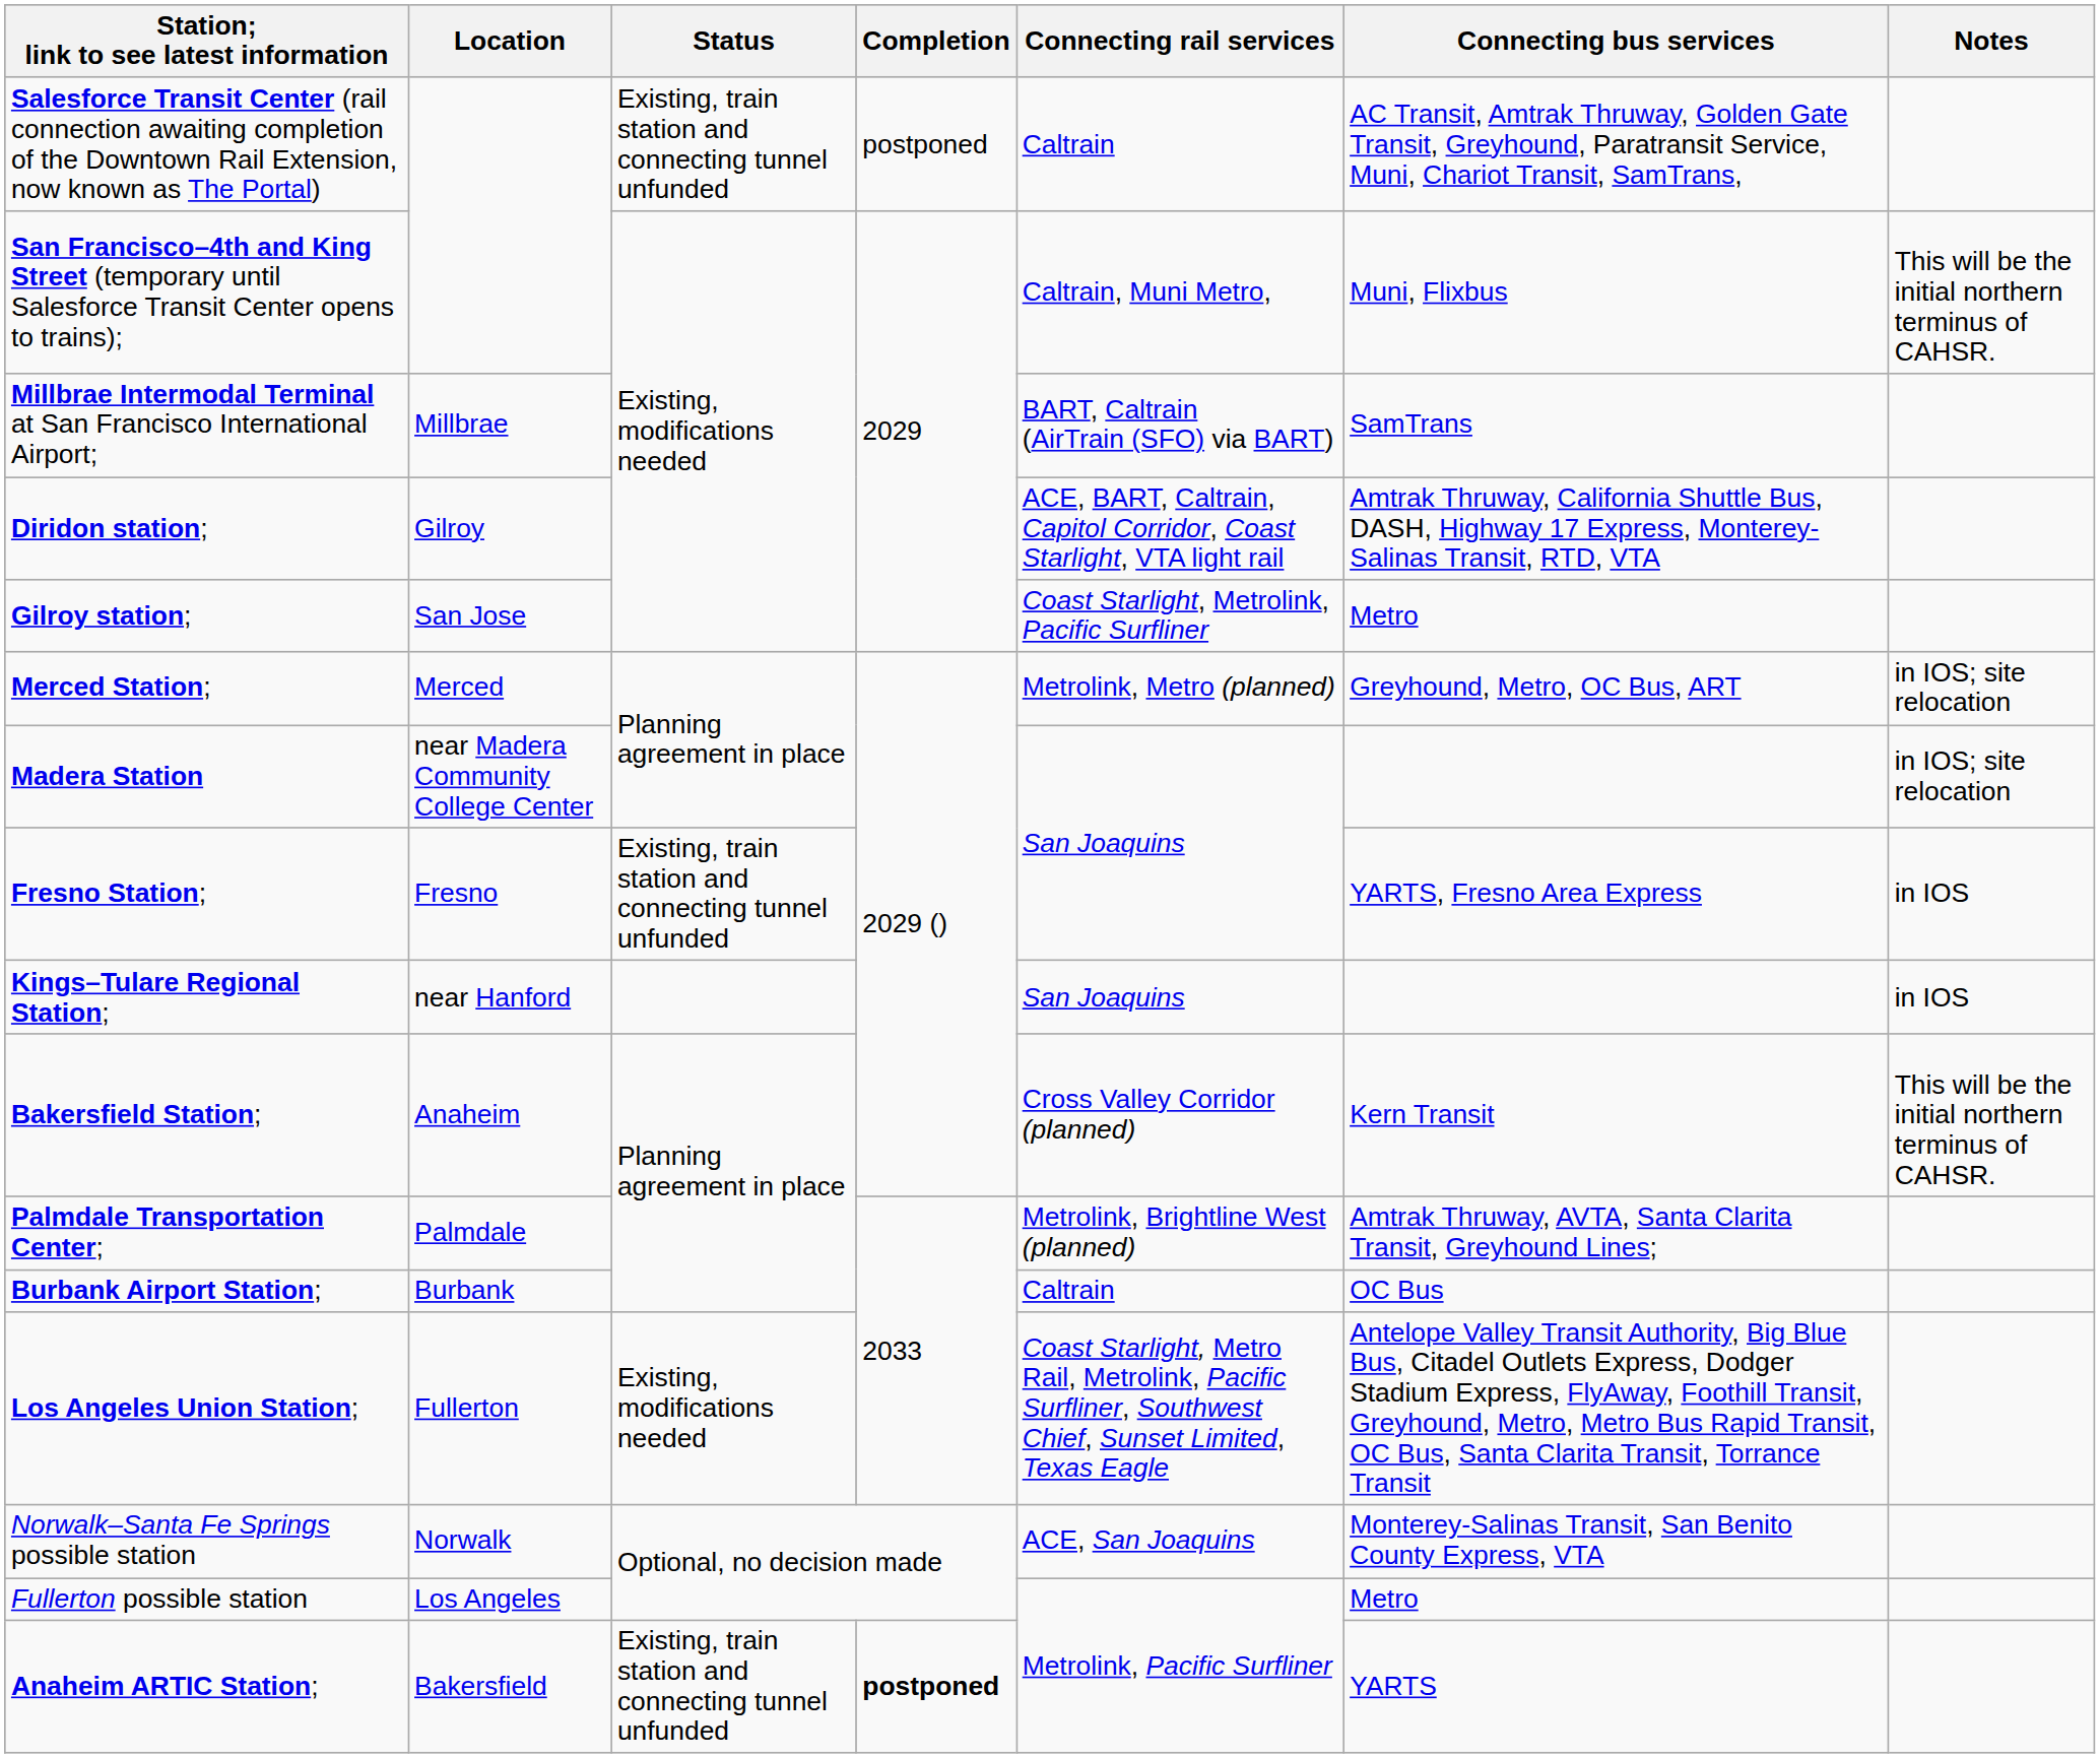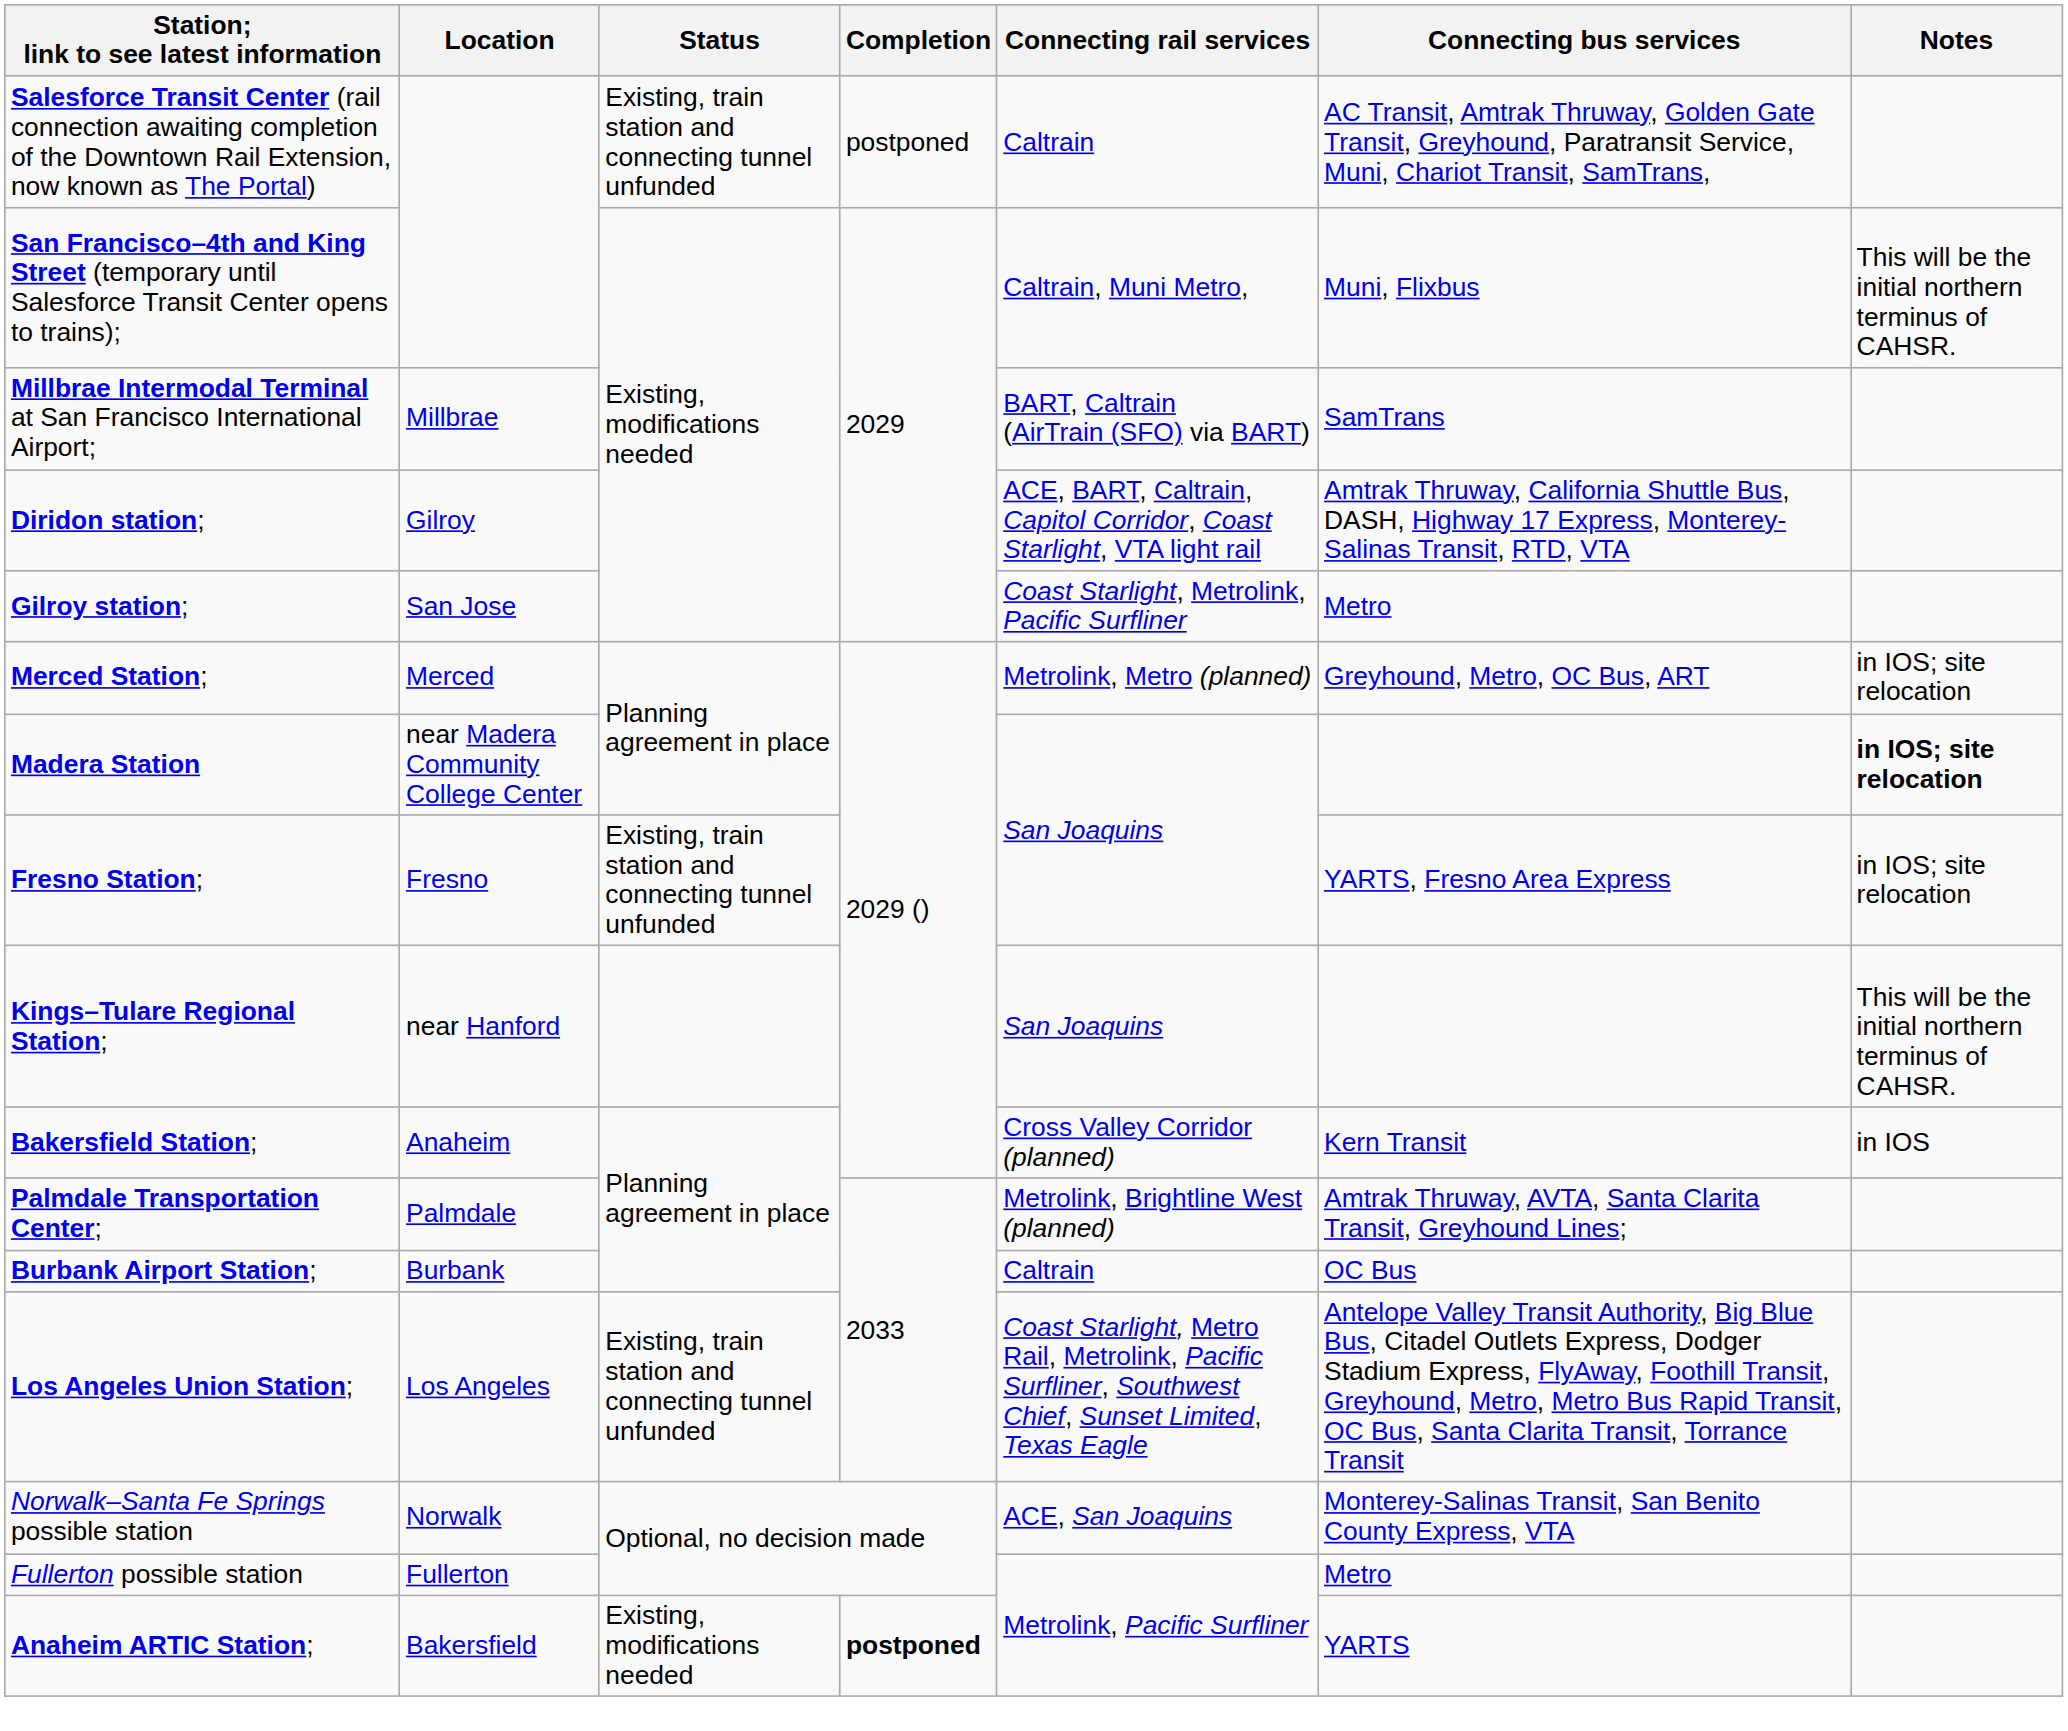 <table class="wikitable sortable">
 <tr>
 <th>Station;<br>link to see latest information</th>
 <th>Location</th>
 <th>Status</th>
 <th>Completion</th>
 <th>Connecting rail services</th>
 <th>Connecting bus services</th>
 <th>Notes</th>
 </tr>
 <tr>
 <td><strong><a href='#'>Salesforce Transit Center</a></strong> (rail connection awaiting completion of the Downtown Rail Extension, now known as <a href='#'>The Portal</a>)</td>
 <td rowspan=2></td>
 <td>Existing, train station and connecting tunnel unfunded</td>
 <td>postponed</td>
 <td><a href='#'>Caltrain</a></td>
 <td><a href='#'>AC Transit</a>, <a href='#'>Amtrak Thruway</a>, <a href='#'>Golden Gate Transit</a>, <a href='#'>Greyhound</a>, Paratransit Service, <a href='#'>Muni</a>, <a href='#'>Chariot Transit</a>, <a href='#'>SamTrans</a>, </td>
 <td></td>
 </tr>
 <tr>
 <td><a href='#'><strong>San Francisco–4th and King Street</strong></a> (temporary until Salesforce Transit Center opens to trains);<br></td>
 <td rowspan="4">Existing, modifications needed</td>
 <td rowspan=4>2029</td>
 <td><a href='#'>Caltrain</a>, <a href='#'>Muni Metro</a>, </td>
 <td><a href='#'>Muni</a>, <a href='#'>Flixbus</a></td>
 <td><br>This will be the initial northern terminus of CAHSR.</td>
 </tr>
 <tr>
 <td><strong><a href='#'>Millbrae Intermodal Terminal</a></strong> at San Francisco International Airport;<br></td>
 <td><a href='#'>Millbrae</a></td>
 <td><a href='#'>BART</a>, <a href='#'>Caltrain</a><br>(<a href='#'>AirTrain (SFO)</a> via <a href='#'>BART</a>)</td>
 <td><a href='#'>SamTrans</a></td>
 <td></td>
 </tr>
 <tr>
 <td><strong><a href='#'>Diridon station</a></strong>;<br></td>
 <td><a href='#'>Gilroy</a></td>
 <td><a href='#'>ACE</a>, <a href='#'>BART</a>, <a href='#'>Caltrain</a>, <em><a href='#'>Capitol Corridor</a></em>, <em><a href='#'>Coast Starlight</a></em>, <a href='#'>VTA light rail</a></td>
 <td><a href='#'>Amtrak Thruway</a>, <a href='#'>California Shuttle Bus</a>, DASH, <a href='#'>Highway 17 Express</a>, <a href='#'>Monterey-Salinas Transit</a>, <a href='#'>RTD</a>, <a href='#'>VTA</a></td>
 <td></td>
 </tr>
 <tr>
 <td><strong><a href='#'>Gilroy station</a></strong>;<br></td>
 <td><a href='#'>San Jose</a></td>
 <td><em><a href='#'>Coast Starlight</a></em>, <a href='#'>Metrolink</a>, <em><a href='#'>Pacific Surfliner</a></em></td>
 <td><a href='#'>Metro</a></td>
 <td></td>
 </tr>
 <tr>
 <td><a href='#'><strong>Merced Station</strong></a>;<br></td>
 <td><a href='#'>Merced</a></td>
 <td rowspan="2">Planning agreement in place</td>
 <td rowspan=5>2029 ()</td>
 <td><a href='#'>Metrolink</a>, <a href='#'>Metro</a> <em>(planned)</em></td>
 <td><a href='#'>Greyhound</a>, <a href='#'>Metro</a>, <a href='#'>OC Bus</a>, <a href='#'>ART</a></td>
 <td>in IOS; site relocation</td>
 </tr>
 <tr>
 <td><a href='#'><strong>Madera Station</strong></a></td>
 <td>near <a href='#'>Madera Community College Center</a></td>
 <td rowspan="2"><em><a href='#'>San Joaquins</a></em></td>
 <td></td>
-<td>in IOS; site relocation</td>
+<td><strong>in IOS; site relocation</strong></td>
 </tr>
 <tr>
 <td><a href='#'><strong>Fresno Station</strong></a>;<br></td>
 <td><a href='#'>Fresno</a></td>
 <td>Existing, train station and connecting tunnel unfunded</td>
 <td><a href='#'>YARTS</a>, <a href='#'>Fresno Area Express</a></td>
-<td>in IOS</td>
+<td>in IOS; site relocation</td>
 </tr>
 <tr>
 <td><strong><a href='#'>Kings–Tulare Regional Station</a></strong>;<br></td>
 <td>near <a href='#'>Hanford</a></td>
 <td></td>
 <td><em><a href='#'>San Joaquins</a></em></td>
 <td></td>
-<td>in IOS</td>
+<td><br>This will be the initial northern terminus of CAHSR.</td>
 </tr>
 <tr>
 <td><a href='#'><strong>Bakersfield Station</strong></a>;<br></td>
 <td><a href='#'>Anaheim</a></td>
 <td rowspan="3">Planning agreement in place</td>
 <td><a href='#'>Cross Valley Corridor</a> <em>(planned)</em></td>
 <td><a href='#'>Kern Transit</a></td>
-<td><br>This will be the initial northern terminus of CAHSR.</td>
+<td>in IOS</td>
 </tr>
 <tr>
 <td><strong><a href='#'>Palmdale Transportation Center</a></strong>;<br></td>
 <td><a href='#'>Palmdale</a></td>
 <td rowspan=3>2033</td>
 <td><a href='#'>Metrolink</a>, <a href='#'>Brightline West</a> <em>(planned)</em></td>
 <td><a href='#'>Amtrak Thruway</a>, <a href='#'>AVTA</a>, <a href='#'>Santa Clarita Transit</a>, <a href='#'>Greyhound Lines</a>; </td>
 <td></td>
 </tr>
 <tr>
 <td><a href='#'><strong>Burbank Airport Station</strong></a>;<br></td>
 <td><a href='#'>Burbank</a></td>
 <td><a href='#'>Caltrain</a></td>
 <td><a href='#'>OC Bus</a></td>
 <td></td>
 </tr>
 <tr>
 <td><a href='#'><strong>Los Angeles Union Station</strong></a>;<br></td>
-<td><a href='#'>Fullerton</a></td>
-<td>Existing, modifications needed</td>
+<td><a href='#'>Los Angeles</a></td>
+<td>Existing, train station and connecting tunnel unfunded</td>
 <td><em><a href='#'>Coast Starlight</a>,</em> <a href='#'>Metro Rail</a>, <a href='#'>Metrolink</a>, <em><a href='#'>Pacific Surfliner</a></em>, <em><a href='#'>Southwest Chief</a></em>, <em><a href='#'>Sunset Limited</a></em>, <em><a href='#'>Texas Eagle</a></em></td>
 <td><a href='#'>Antelope Valley Transit Authority</a>, <a href='#'>Big Blue Bus</a>, Citadel Outlets Express, Dodger Stadium Express, <a href='#'>FlyAway</a>, <a href='#'>Foothill Transit</a>, <a href='#'>Greyhound</a>, <a href='#'>Metro</a>, <a href='#'>Metro Bus Rapid Transit</a>, <a href='#'>OC Bus</a>, <a href='#'>Santa Clarita Transit</a>, <a href='#'>Torrance Transit</a></td>
 <td></td>
 </tr>
 <tr>
 <td><em><a href='#'>Norwalk–Santa Fe Springs</a></em> possible station</td>
 <td><a href='#'>Norwalk</a></td>
 <td colspan=2 rowspan=2>Optional, no decision made</td>
 <td><a href='#'>ACE</a>, <em><a href='#'>San Joaquins</a></em></td>
 <td><a href='#'>Monterey-Salinas Transit</a>, <a href='#'>San Benito County Express</a>, <a href='#'>VTA</a></td>
 <td></td>
 </tr>
 <tr>
 <td><em><a href='#'>Fullerton</a></em> possible station</td>
-<td><a href='#'>Los Angeles</a></td>
+<td><a href='#'>Fullerton</a></td>
 <td rowspan="2"><a href='#'>Metrolink</a>, <em><a href='#'>Pacific Surfliner</a></em></td>
 <td><a href='#'>Metro</a></td>
 <td></td>
 </tr>
 <tr>
 <td><a href='#'><strong>Anaheim ARTIC Station</strong></a>;<br></td>
 <td><a href='#'>Bakersfield</a></td>
-<td>Existing, train station and connecting tunnel unfunded</td>
+<td>Existing, modifications needed</td>
 <td><strong>postponed</strong></td>
 <td><a href='#'>YARTS</a></td>
 <td></td>
 </tr>
 </table>
